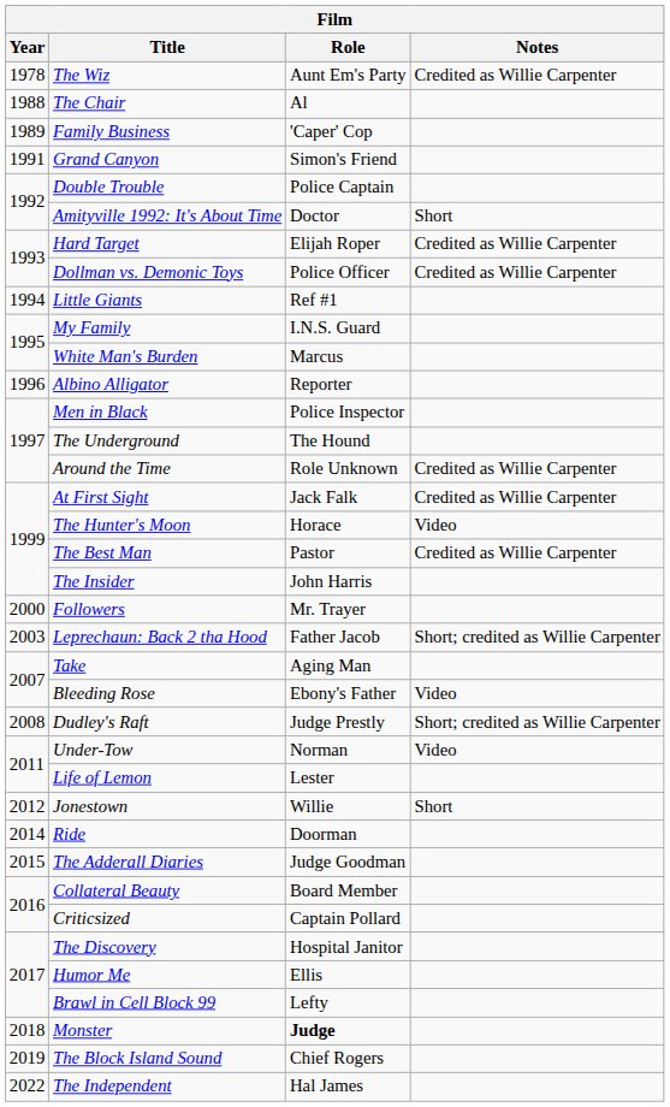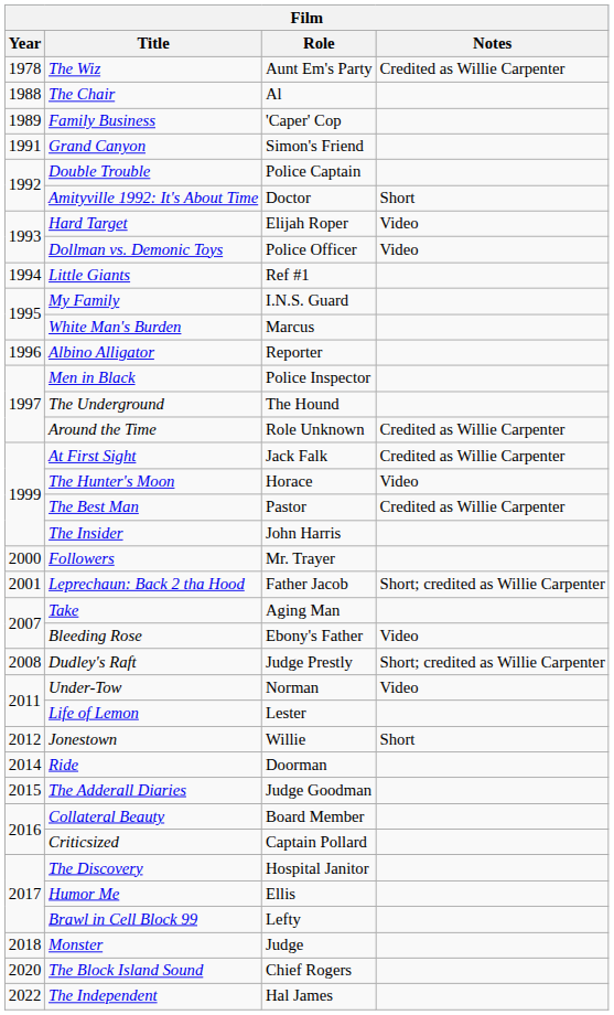 <table class="wikitable">
 <tr style="background:lightsteelblue;">
 <th colspan=4>Film</th>
 </tr>
 <tr style="background:#ccc;">
 <th>Year</th>
 <th>Title</th>
 <th>Role</th>
 <th>Notes</th>
 </tr>
 <tr>
 <td>1978</td>
 <td><em><a href='#'>The Wiz</a></em></td>
 <td>Aunt Em's Party</td>
 <td>Credited as Willie Carpenter</td>
 </tr>
 <tr>
 <td>1988</td>
 <td><em><a href='#'>The Chair</a></em></td>
 <td>Al</td>
 <td></td>
 </tr>
 <tr>
 <td>1989</td>
 <td><em><a href='#'>Family Business</a></em></td>
 <td>'Caper' Cop</td>
 <td></td>
 </tr>
 <tr>
 <td>1991</td>
 <td><em><a href='#'>Grand Canyon</a></em></td>
 <td>Simon's Friend</td>
 <td></td>
 </tr>
 <tr>
 <td rowspan=2>1992</td>
 <td><em><a href='#'>Double Trouble</a></em></td>
 <td>Police Captain</td>
 <td></td>
 </tr>
 <tr>
 <td><em><a href='#'>Amityville 1992: It's About Time</a></em></td>
 <td>Doctor</td>
 <td>Short</td>
 </tr>
 <tr>
 <td rowspan=2>1993</td>
 <td><em><a href='#'>Hard Target</a></em></td>
 <td>Elijah Roper</td>
-<td>Credited as Willie Carpenter</td>
+<td>Video</td>
 </tr>
 <tr>
 <td><em><a href='#'>Dollman vs. Demonic Toys</a></em></td>
 <td>Police Officer</td>
-<td>Credited as Willie Carpenter</td>
+<td>Video</td>
 </tr>
 <tr>
 <td>1994</td>
 <td><em><a href='#'>Little Giants</a></em></td>
 <td>Ref #1</td>
 <td></td>
 </tr>
 <tr>
 <td rowspan=2>1995</td>
 <td><em><a href='#'>My Family</a></em></td>
 <td>I.N.S. Guard</td>
 <td></td>
 </tr>
 <tr>
 <td><em><a href='#'>White Man's Burden</a></em></td>
 <td>Marcus</td>
 <td></td>
 </tr>
 <tr>
 <td>1996</td>
 <td><em><a href='#'>Albino Alligator</a></em></td>
 <td>Reporter</td>
 <td></td>
 </tr>
 <tr>
 <td rowspan=3>1997</td>
 <td><em><a href='#'>Men in Black</a></em></td>
 <td>Police Inspector</td>
 <td></td>
 </tr>
 <tr>
 <td><em>The Underground</em></td>
 <td>The Hound</td>
 <td></td>
 </tr>
 <tr>
 <td><em>Around the Time</em></td>
 <td>Role Unknown</td>
 <td>Credited as Willie Carpenter</td>
 </tr>
 <tr>
 <td rowspan=4>1999</td>
 <td><em><a href='#'>At First Sight</a></em></td>
 <td>Jack Falk</td>
 <td>Credited as Willie Carpenter</td>
 </tr>
 <tr>
 <td><em><a href='#'>The Hunter's Moon</a></em></td>
 <td>Horace</td>
 <td>Video</td>
 </tr>
 <tr>
 <td><em><a href='#'>The Best Man</a></em></td>
 <td>Pastor</td>
 <td>Credited as Willie Carpenter</td>
 </tr>
 <tr>
 <td><em><a href='#'>The Insider</a></em></td>
 <td>John Harris</td>
 <td></td>
 </tr>
 <tr>
 <td>2000</td>
 <td><em><a href='#'>Followers</a></em></td>
 <td>Mr. Trayer</td>
 <td></td>
 </tr>
 <tr>
-<td>2003</td>
+<td>2001</td>
 <td><em><a href='#'>Leprechaun: Back 2 tha Hood</a></em></td>
 <td>Father Jacob</td>
 <td>Short; credited as Willie Carpenter</td>
 </tr>
 <tr>
 <td rowspan=2>2007</td>
 <td><em><a href='#'>Take</a></em></td>
 <td>Aging Man</td>
 <td></td>
 </tr>
 <tr>
 <td><em>Bleeding Rose</em></td>
 <td>Ebony's Father</td>
 <td>Video</td>
 </tr>
 <tr>
 <td>2008</td>
 <td><em>Dudley's Raft</em></td>
 <td>Judge Prestly</td>
 <td>Short; credited as Willie Carpenter</td>
 </tr>
 <tr>
 <td rowspan=2>2011</td>
 <td><em>Under-Tow</em></td>
 <td>Norman</td>
 <td>Video</td>
 </tr>
 <tr>
 <td><em><a href='#'>Life of Lemon</a></em></td>
 <td>Lester</td>
 <td></td>
 </tr>
 <tr>
 <td>2012</td>
 <td><em>Jonestown</em></td>
 <td>Willie</td>
 <td>Short</td>
 </tr>
 <tr>
 <td>2014</td>
 <td><em><a href='#'>Ride</a></em></td>
 <td>Doorman</td>
 <td></td>
 </tr>
 <tr>
 <td>2015</td>
 <td><em><a href='#'>The Adderall Diaries</a></em></td>
 <td>Judge Goodman</td>
 <td></td>
 </tr>
 <tr>
 <td rowspan=2>2016</td>
 <td><em><a href='#'>Collateral Beauty</a></em></td>
 <td>Board Member</td>
 <td></td>
 </tr>
 <tr>
 <td><em>Criticsized</em></td>
 <td>Captain Pollard</td>
 <td></td>
 </tr>
 <tr>
 <td rowspan=3>2017</td>
 <td><em><a href='#'>The Discovery</a></em></td>
 <td>Hospital Janitor</td>
 <td></td>
 </tr>
 <tr>
 <td><em><a href='#'>Humor Me</a></em></td>
 <td>Ellis</td>
 <td></td>
 </tr>
 <tr>
 <td><em><a href='#'>Brawl in Cell Block 99</a></em></td>
 <td>Lefty</td>
 <td></td>
 </tr>
 <tr>
 <td>2018</td>
 <td><em><a href='#'>Monster</a></em></td>
-<td><strong>Judge</strong></td>
+<td>Judge</td>
 <td></td>
 </tr>
 <tr>
-<td>2019</td>
+<td>2020</td>
 <td><em><a href='#'>The Block Island Sound</a></em></td>
 <td>Chief Rogers</td>
 <td></td>
 </tr>
 <tr>
 <td>2022</td>
 <td><em><a href='#'>The Independent</a></em></td>
 <td>Hal James</td>
 <td></td>
 </tr>
 </table>
